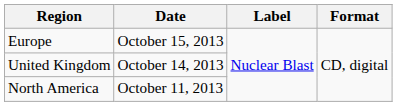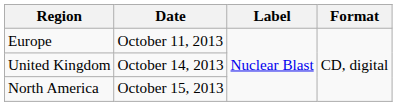 <table class="wikitable">
 <tr>
 <th>Region</th>
 <th>Date</th>
 <th>Label</th>
 <th>Format</th>
 </tr>
 <tr>
 <td>Europe</td>
-<td>October 15, 2013</td>
+<td>October 11, 2013</td>
 <td rowspan="3"><a href='#'>Nuclear Blast</a></td>
 <td rowspan="3">CD, digital</td>
 </tr>
 <tr>
 <td>United Kingdom</td>
 <td>October 14, 2013</td>
 </tr>
 <tr>
 <td>North America</td>
-<td>October 11, 2013</td>
+<td>October 15, 2013</td>
 </tr>
 </table>
